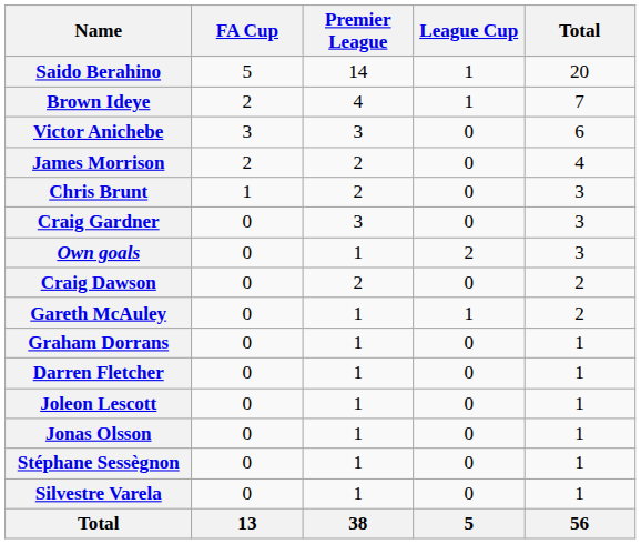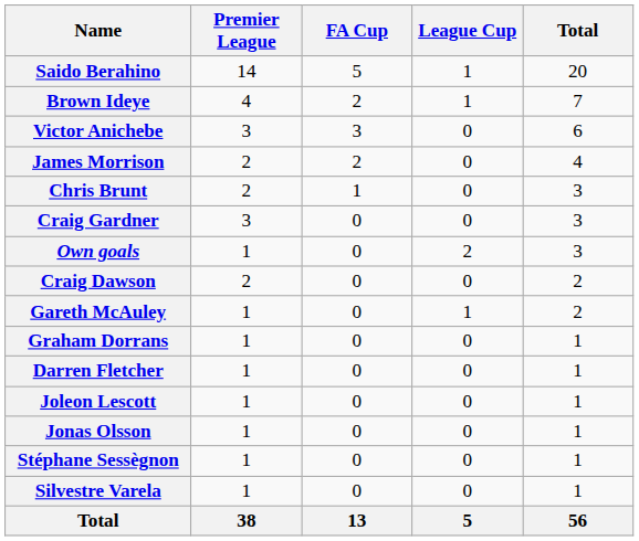 <table class="wikitable plainrowheaders sortable" style="text-align:center">
 <tr>
 <th style="width:150px;">Name</th>
+<th style="width:86px;"><a href='#'>Premier League</a></th>
 <th style="width:86px;"><a href='#'>FA Cup</a></th>
-<th style="width:86px;"><a href='#'>Premier League</a></th>
 <th style="width:86px;"><a href='#'>League Cup</a></th>
 <th style="width:86px;">Total</th>
 </tr>
 <tr>
 <th scope="row"><a href='#'>Saido Berahino</a></th>
+<td>14</td>
 <td>5</td>
-<td>14</td>
 <td>1</td>
 <td>20</td>
 </tr>
 <tr>
 <th scope="row"><a href='#'>Brown Ideye</a></th>
+<td>4</td>
 <td>2</td>
-<td>4</td>
 <td>1</td>
 <td>7</td>
 </tr>
 <tr>
 <th scope="row"><a href='#'>Victor Anichebe</a></th>
 <td>3</td>
 <td>3</td>
 <td>0</td>
 <td>6</td>
 </tr>
 <tr>
 <th scope="row"><a href='#'>James Morrison</a></th>
 <td>2</td>
 <td>2</td>
 <td>0</td>
 <td>4</td>
 </tr>
 <tr>
 <th scope="row"><a href='#'>Chris Brunt</a></th>
+<td>2</td>
 <td>1</td>
-<td>2</td>
 <td>0</td>
 <td>3</td>
 </tr>
 <tr>
 <th scope="row"><a href='#'>Craig Gardner</a></th>
+<td>3</td>
 <td>0</td>
-<td>3</td>
 <td>0</td>
 <td>3</td>
 </tr>
 <tr>
 <th scope="row"><em><a href='#'>Own goals</a></em></th>
+<td>1</td>
 <td>0</td>
-<td>1</td>
 <td>2</td>
 <td>3</td>
 </tr>
 <tr>
 <th scope="row"><a href='#'>Craig Dawson</a></th>
+<td>2</td>
 <td>0</td>
-<td>2</td>
 <td>0</td>
 <td>2</td>
 </tr>
 <tr>
 <th scope="row"><a href='#'>Gareth McAuley</a></th>
+<td>1</td>
 <td>0</td>
-<td>1</td>
 <td>1</td>
 <td>2</td>
 </tr>
 <tr>
 <th scope="row"><a href='#'>Graham Dorrans</a></th>
+<td>1</td>
 <td>0</td>
-<td>1</td>
 <td>0</td>
 <td>1</td>
 </tr>
 <tr>
 <th scope="row"><a href='#'>Darren Fletcher</a></th>
+<td>1</td>
 <td>0</td>
-<td>1</td>
 <td>0</td>
 <td>1</td>
 </tr>
 <tr>
 <th scope="row"><a href='#'>Joleon Lescott</a></th>
+<td>1</td>
 <td>0</td>
-<td>1</td>
 <td>0</td>
 <td>1</td>
 </tr>
 <tr>
 <th scope="row"><a href='#'>Jonas Olsson</a></th>
+<td>1</td>
 <td>0</td>
-<td>1</td>
 <td>0</td>
 <td>1</td>
 </tr>
 <tr>
 <th scope="row"><a href='#'>Stéphane Sessègnon</a></th>
+<td>1</td>
 <td>0</td>
-<td>1</td>
 <td>0</td>
 <td>1</td>
 </tr>
 <tr>
 <th scope="row"><a href='#'>Silvestre Varela</a></th>
+<td>1</td>
 <td>0</td>
-<td>1</td>
 <td>0</td>
 <td>1</td>
 </tr>
 <tr>
 <th scope="row">Total</th>
+<th>38</th>
 <th>13</th>
-<th>38</th>
 <th>5</th>
 <th>56</th>
 </tr>
 </table>
